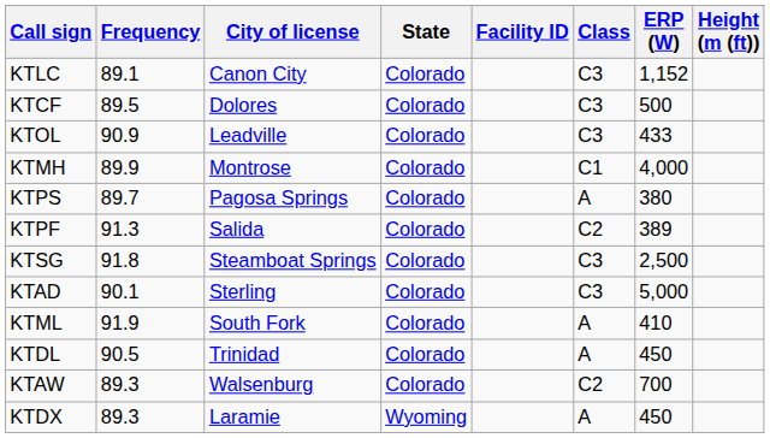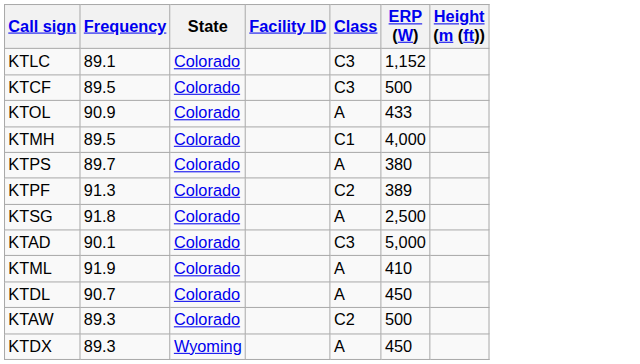 <table class="wikitable sortable">
 <tr>
 <th><a href='#'>Call sign</a></th>
 <th data-sort-type="number"><a href='#'>Frequency</a></th>
-<th><a href='#'>City of license</a></th>
 <th>State</th>
 <th data-sort-type="number"><a href='#'>Facility ID</a></th>
 <th><a href='#'>Class</a></th>
 <th data-sort-type="number"><a href='#'>ERP</a><br>(<a href='#'>W</a>)</th>
 <th data-sort-type="number"><a href='#'>Height</a><br>(<a href='#'>m</a> (<a href='#'>ft</a>))</th>
 </tr>
 <tr>
 <td>KTLC</td>
 <td>89.1</td>
-<td><a href='#'>Canon City</a></td>
 <td><a href='#'>Colorado</a></td>
 <td></td>
 <td>C3</td>
 <td>1,152</td>
 <td></td>
 </tr>
 <tr>
 <td>KTCF</td>
 <td>89.5</td>
-<td><a href='#'>Dolores</a></td>
 <td><a href='#'>Colorado</a></td>
 <td></td>
 <td>C3</td>
 <td>500</td>
 <td></td>
 </tr>
 <tr>
 <td>KTOL</td>
 <td>90.9</td>
-<td><a href='#'>Leadville</a></td>
 <td><a href='#'>Colorado</a></td>
 <td></td>
-<td>C3</td>
+<td>A</td>
 <td>433</td>
 <td></td>
 </tr>
 <tr>
 <td>KTMH</td>
-<td>89.9</td>
-<td><a href='#'>Montrose</a></td>
+<td>89.5</td>
 <td><a href='#'>Colorado</a></td>
 <td></td>
 <td>C1</td>
 <td>4,000</td>
 <td></td>
 </tr>
 <tr>
 <td>KTPS</td>
 <td>89.7</td>
-<td><a href='#'>Pagosa Springs</a></td>
 <td><a href='#'>Colorado</a></td>
 <td></td>
 <td>A</td>
 <td>380</td>
 <td></td>
 </tr>
 <tr>
 <td>KTPF</td>
 <td>91.3</td>
-<td><a href='#'>Salida</a></td>
 <td><a href='#'>Colorado</a></td>
 <td></td>
 <td>C2</td>
 <td>389</td>
 <td></td>
 </tr>
 <tr>
 <td>KTSG</td>
 <td>91.8</td>
-<td><a href='#'>Steamboat Springs</a></td>
 <td><a href='#'>Colorado</a></td>
 <td></td>
-<td>C3</td>
+<td>A</td>
 <td>2,500</td>
 <td></td>
 </tr>
 <tr>
 <td>KTAD</td>
 <td>90.1</td>
-<td><a href='#'>Sterling</a></td>
 <td><a href='#'>Colorado</a></td>
 <td></td>
 <td>C3</td>
 <td>5,000</td>
 <td></td>
 </tr>
 <tr>
 <td>KTML</td>
 <td>91.9</td>
-<td><a href='#'>South Fork</a></td>
 <td><a href='#'>Colorado</a></td>
 <td></td>
 <td>A</td>
 <td>410</td>
 <td></td>
 </tr>
 <tr>
 <td>KTDL</td>
-<td>90.5</td>
-<td><a href='#'>Trinidad</a></td>
+<td>90.7</td>
 <td><a href='#'>Colorado</a></td>
 <td></td>
 <td>A</td>
 <td>450</td>
 <td></td>
 </tr>
 <tr>
 <td>KTAW</td>
 <td>89.3</td>
-<td><a href='#'>Walsenburg</a></td>
 <td><a href='#'>Colorado</a></td>
 <td></td>
 <td>C2</td>
-<td>700</td>
+<td>500</td>
 <td></td>
 </tr>
 <tr>
 <td>KTDX</td>
 <td>89.3</td>
-<td><a href='#'>Laramie</a></td>
 <td><a href='#'>Wyoming</a></td>
 <td></td>
 <td>A</td>
 <td>450</td>
 <td></td>
 </tr>
 </table>
